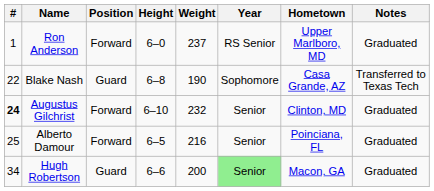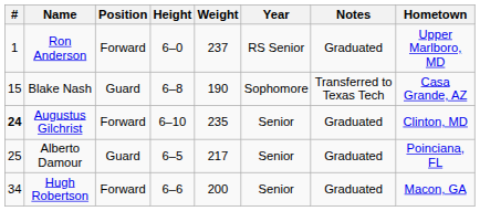 <table class="wikitable" style="text-align: center;">
 <tr>
 <th>#</th>
 <th>Name</th>
 <th>Position</th>
 <th>Height</th>
 <th>Weight</th>
 <th>Year</th>
+<th>Notes</th>
 <th>Hometown</th>
-<th>Notes</th>
 </tr>
 <tr>
 <td>1</td>
 <td><a href='#'>Ron Anderson</a></td>
 <td>Forward</td>
 <td>6–0</td>
 <td>237</td>
 <td>RS Senior</td>
+<td>Graduated</td>
 <td><a href='#'>Upper Marlboro, MD</a></td>
-<td>Graduated</td>
 </tr>
 <tr>
-<td>22</td>
+<td>15</td>
 <td>Blake Nash</td>
 <td>Guard</td>
 <td>6–8</td>
 <td>190</td>
 <td>Sophomore</td>
+<td>Transferred to Texas Tech</td>
 <td><a href='#'>Casa Grande, AZ</a></td>
-<td>Transferred to Texas Tech</td>
 </tr>
 <tr>
 <td><strong>24</strong></td>
 <td><a href='#'>Augustus Gilchrist</a></td>
 <td>Forward</td>
 <td>6–10</td>
-<td>232</td>
+<td>235</td>
 <td>Senior</td>
+<td>Graduated</td>
 <td><a href='#'>Clinton, MD</a></td>
-<td>Graduated</td>
 </tr>
 <tr>
 <td>25</td>
 <td>Alberto Damour</td>
-<td>Forward</td>
+<td>Guard</td>
 <td>6–5</td>
-<td>216</td>
+<td>217</td>
 <td>Senior</td>
+<td>Graduated</td>
 <td><a href='#'>Poinciana, FL</a></td>
-<td>Graduated</td>
 </tr>
 <tr>
 <td>34</td>
 <td><a href='#'>Hugh Robertson</a></td>
-<td>Guard</td>
+<td>Forward</td>
 <td>6–6</td>
 <td>200</td>
-<td style="background: lightgreen;">Senior</td>
+<td>Senior</td>
+<td>Graduated</td>
 <td><a href='#'>Macon, GA</a></td>
-<td>Graduated</td>
 </tr>
 </table>
